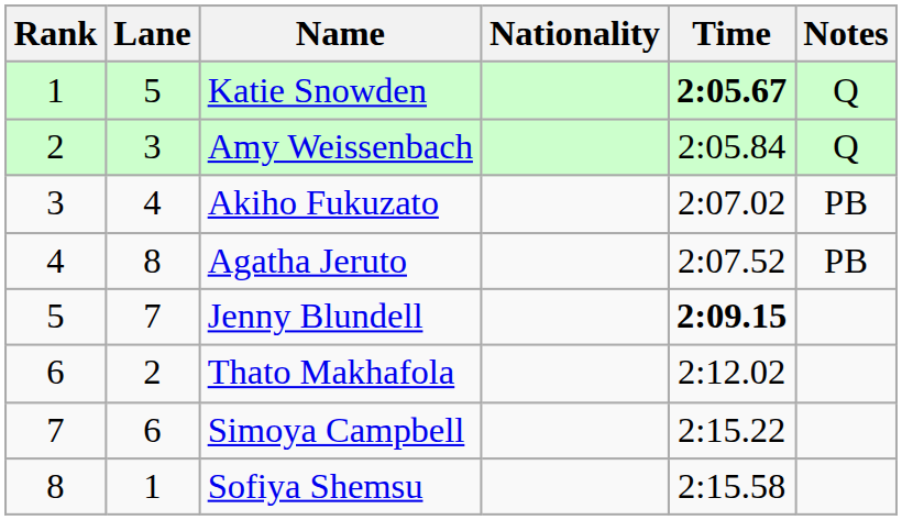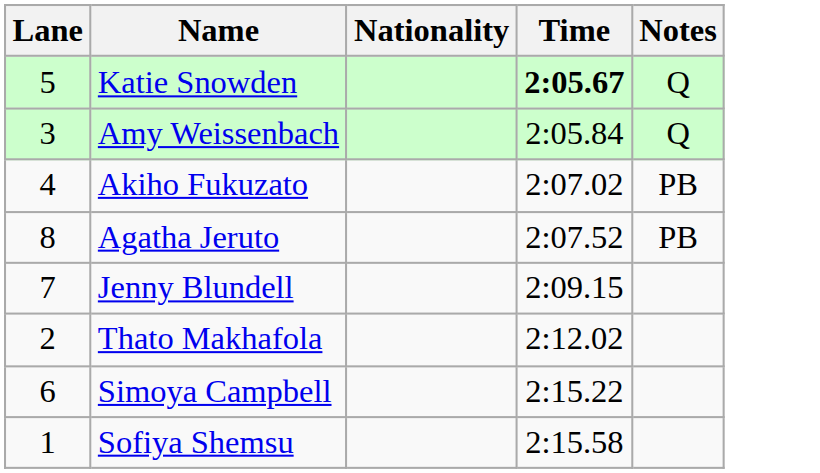 <table class="wikitable sortable" style="text-align:center">
 <tr>
-<th>Rank</th>
 <th>Lane</th>
 <th>Name</th>
 <th>Nationality</th>
 <th>Time</th>
 <th>Notes</th>
 </tr>
 <tr bgcolor=ccffcc>
-<td>1</td>
 <td>5</td>
 <td align=left><a href='#'>Katie Snowden</a></td>
 <td align=left></td>
 <td><strong>2:05.67</strong></td>
 <td>Q</td>
 </tr>
 <tr bgcolor=ccffcc>
-<td>2</td>
 <td>3</td>
 <td align=left><a href='#'>Amy Weissenbach</a></td>
 <td align=left></td>
 <td>2:05.84</td>
 <td>Q</td>
 </tr>
 <tr>
-<td>3</td>
 <td>4</td>
 <td align=left><a href='#'>Akiho Fukuzato</a></td>
 <td align=left></td>
 <td>2:07.02</td>
 <td>PB</td>
 </tr>
 <tr>
-<td>4</td>
 <td>8</td>
 <td align=left><a href='#'>Agatha Jeruto</a></td>
 <td align=left></td>
 <td>2:07.52</td>
 <td>PB</td>
 </tr>
 <tr>
-<td>5</td>
 <td>7</td>
 <td align=left><a href='#'>Jenny Blundell</a></td>
 <td align=left></td>
-<td><strong>2:09.15</strong></td>
+<td>2:09.15</td>
 <td></td>
 </tr>
 <tr>
-<td>6</td>
 <td>2</td>
 <td align=left><a href='#'>Thato Makhafola</a></td>
 <td align=left></td>
 <td>2:12.02</td>
 <td></td>
 </tr>
 <tr>
-<td>7</td>
 <td>6</td>
 <td align=left><a href='#'>Simoya Campbell</a></td>
 <td align=left></td>
 <td>2:15.22</td>
 <td></td>
 </tr>
 <tr>
-<td>8</td>
 <td>1</td>
 <td align=left><a href='#'>Sofiya Shemsu</a></td>
 <td align=left></td>
 <td>2:15.58</td>
 <td></td>
 </tr>
 </table>
